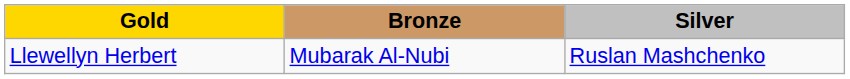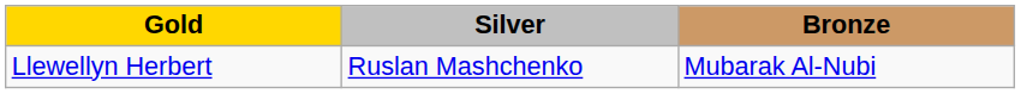 <table class="wikitable" style="text-align:left">
 <tr align="center">
 <td width=200 bgcolor=gold><strong>Gold</strong></td>
+<td width=200 bgcolor=silver><strong>Silver</strong></td>
 <td width=200 bgcolor=CC9966><strong>Bronze</strong></td>
-<td width=200 bgcolor=silver><strong>Silver</strong></td>
 </tr>
 <tr>
 <td><a href='#'>Llewellyn Herbert</a><br><em></em></td>
+<td><a href='#'>Ruslan Mashchenko</a><br><em></em></td>
 <td><a href='#'>Mubarak Al-Nubi</a><br><em></em></td>
-<td><a href='#'>Ruslan Mashchenko</a><br><em></em></td>
 </tr>
 </table>
